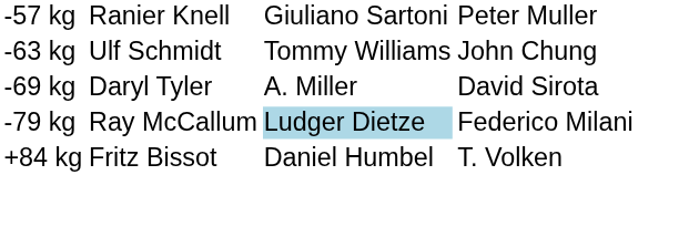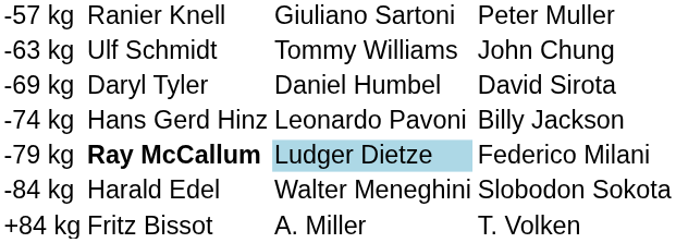 <table>
 <tr>
 <td>-57 kg</td>
 <td>Ranier Knell </td>
 <td>Giuliano Sartoni </td>
 <td>Peter Muller </td>
 </tr>
 <tr>
 <td>-63 kg</td>
 <td>Ulf Schmidt </td>
 <td>Tommy Williams </td>
 <td>John Chung </td>
 </tr>
 <tr>
 <td>-69 kg</td>
 <td>Daryl Tyler </td>
-<td>A. Miller </td>
+<td>Daniel Humbel </td>
 <td>David Sirota </td>
 </tr>
 <tr>
+<td>-74 kg</td>
+<td>Hans Gerd Hinz </td>
+<td>Leonardo Pavoni </td>
+<td>Billy Jackson </td>
+</tr>
+<tr>
 <td>-79 kg</td>
-<td>Ray McCallum </td>
+<td><strong>Ray McCallum </strong></td>
 <td style="background: lightblue;">Ludger Dietze </td>
 <td>Federico Milani </td>
 </tr>
 <tr>
+<td>-84 kg</td>
+<td>Harald Edel </td>
+<td>Walter Meneghini </td>
+<td>Slobodon Sokota </td>
+</tr>
+<tr>
 <td>+84 kg</td>
 <td>Fritz Bissot </td>
-<td>Daniel Humbel </td>
+<td>A. Miller </td>
 <td>T. Volken </td>
 </tr>
 <tr>
 </tr>
 </table>
